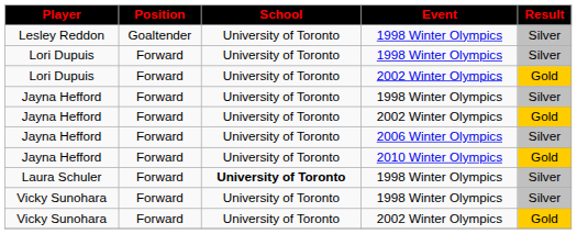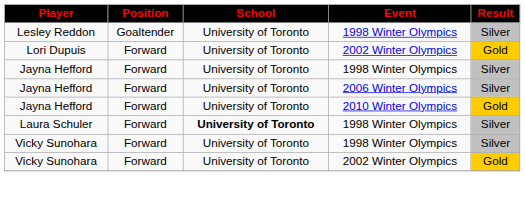 <table class="wikitable" width="80%">
 <tr align="center"  style="background:black;color:red;">
 <td><strong>Player</strong></td>
 <td><strong>Position</strong></td>
 <td><strong>School</strong></td>
 <td><strong>Event</strong></td>
 <td><strong>Result</strong></td>
 </tr>
 <tr align="center" bgcolor="">
 <td>Lesley Reddon</td>
 <td>Goaltender</td>
 <td>University of Toronto</td>
 <td><a href='#'>1998 Winter Olympics</a></td>
 <td bgcolor="silver">Silver</td>
 </tr>
 <tr align="center" bgcolor="">
 <td>Lori Dupuis</td>
 <td>Forward</td>
 <td>University of Toronto</td>
-<td><a href='#'>1998 Winter Olympics</a></td>
-<td bgcolor="silver">Silver</td>
-</tr>
-<tr align="center" bgcolor="">
-<td>Lori Dupuis</td>
-<td>Forward</td>
-<td>University of Toronto</td>
 <td><a href='#'>2002 Winter Olympics</a></td>
 <td bgcolor="#FFCC00">Gold</td>
 </tr>
 <tr align="center" bgcolor="">
 <td>Jayna Hefford</td>
 <td>Forward</td>
 <td>University of Toronto</td>
 <td>1998 Winter Olympics</td>
 <td bgcolor="silver">Silver</td>
-</tr>
-<tr align="center" bgcolor="">
-<td>Jayna Hefford</td>
-<td>Forward</td>
-<td>University of Toronto</td>
-<td>2002 Winter Olympics</td>
-<td bgcolor="#FFCC00">Gold</td>
 </tr>
 <tr align="center" bgcolor="">
 <td>Jayna Hefford</td>
 <td>Forward</td>
 <td>University of Toronto</td>
 <td><a href='#'>2006 Winter Olympics</a></td>
 <td bgcolor="silver">Silver</td>
 </tr>
 <tr align="center" bgcolor="">
 <td>Jayna Hefford</td>
 <td>Forward</td>
 <td>University of Toronto</td>
 <td><a href='#'>2010 Winter Olympics</a></td>
 <td bgcolor="#FFCC00">Gold</td>
 </tr>
 <tr align="center" bgcolor="">
 <td>Laura Schuler</td>
 <td>Forward</td>
 <td><strong>University of Toronto</strong></td>
 <td>1998 Winter Olympics</td>
 <td bgcolor="silver">Silver</td>
 </tr>
 <tr align="center" bgcolor="">
 <td>Vicky Sunohara</td>
 <td>Forward</td>
 <td>University of Toronto</td>
 <td>1998 Winter Olympics</td>
 <td bgcolor="silver">Silver</td>
 </tr>
 <tr align="center" bgcolor="">
 <td>Vicky Sunohara</td>
 <td>Forward</td>
 <td>University of Toronto</td>
 <td>2002 Winter Olympics</td>
 <td bgcolor="#FFCC00">Gold</td>
 </tr>
 <tr align="center" bgcolor="">
 </tr>
 </table>
